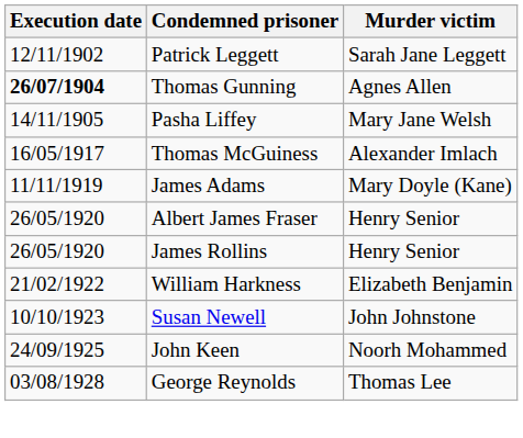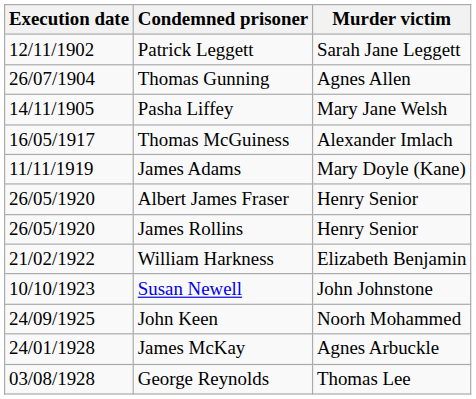 <table class="wikitable">
 <tr>
 <th>Execution date</th>
 <th>Condemned prisoner</th>
 <th>Murder victim</th>
 </tr>
 <tr>
 <td>12/11/1902</td>
 <td>Patrick Leggett</td>
 <td>Sarah Jane Leggett</td>
 </tr>
 <tr>
-<td><strong>26/07/1904</strong></td>
+<td>26/07/1904</td>
 <td>Thomas Gunning</td>
 <td>Agnes Allen</td>
 </tr>
 <tr>
 <td>14/11/1905</td>
 <td>Pasha Liffey</td>
 <td>Mary Jane Welsh</td>
 </tr>
 <tr>
 <td>16/05/1917</td>
 <td>Thomas McGuiness</td>
 <td>Alexander Imlach</td>
 </tr>
 <tr>
 <td>11/11/1919</td>
 <td>James Adams</td>
 <td>Mary Doyle (Kane)</td>
 </tr>
 <tr>
 <td>26/05/1920</td>
 <td>Albert James Fraser</td>
 <td>Henry Senior</td>
 </tr>
 <tr>
 <td>26/05/1920</td>
 <td>James Rollins</td>
 <td>Henry Senior</td>
 </tr>
 <tr>
 <td>21/02/1922</td>
 <td>William Harkness</td>
 <td>Elizabeth Benjamin</td>
 </tr>
 <tr>
 <td>10/10/1923</td>
 <td><a href='#'>Susan Newell</a></td>
 <td>John Johnstone</td>
 </tr>
 <tr>
 <td>24/09/1925</td>
 <td>John Keen</td>
 <td>Noorh Mohammed</td>
 </tr>
 <tr>
+<td>24/01/1928</td>
+<td>James McKay</td>
+<td>Agnes Arbuckle</td>
+</tr>
+<tr>
 <td>03/08/1928</td>
 <td>George Reynolds</td>
 <td>Thomas Lee</td>
 </tr>
 </table>
